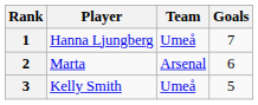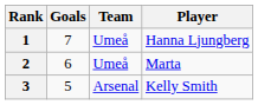 <table class="wikitable">
 <tr>
 <th>Rank</th>
+<th>Goals</th>
+<th>Team</th>
 <th>Player</th>
-<th>Team</th>
-<th>Goals</th>
 </tr>
 <tr>
 <th>1</th>
+<td align=center>7</td>
+<td><a href='#'>Umeå</a></td>
 <td> <a href='#'>Hanna Ljungberg</a></td>
-<td><a href='#'>Umeå</a></td>
-<td align=center>7</td>
 </tr>
 <tr>
 <th>2</th>
+<td align=center>6</td>
+<td><a href='#'>Umeå</a></td>
 <td> <a href='#'>Marta</a></td>
-<td><a href='#'>Arsenal</a></td>
-<td align=center>6</td>
 </tr>
 <tr>
 <th>3</th>
+<td align="center">5</td>
+<td><a href='#'>Arsenal</a></td>
 <td> <a href='#'>Kelly Smith</a></td>
-<td><a href='#'>Umeå</a></td>
-<td align="center">5</td>
 </tr>
 </table>
